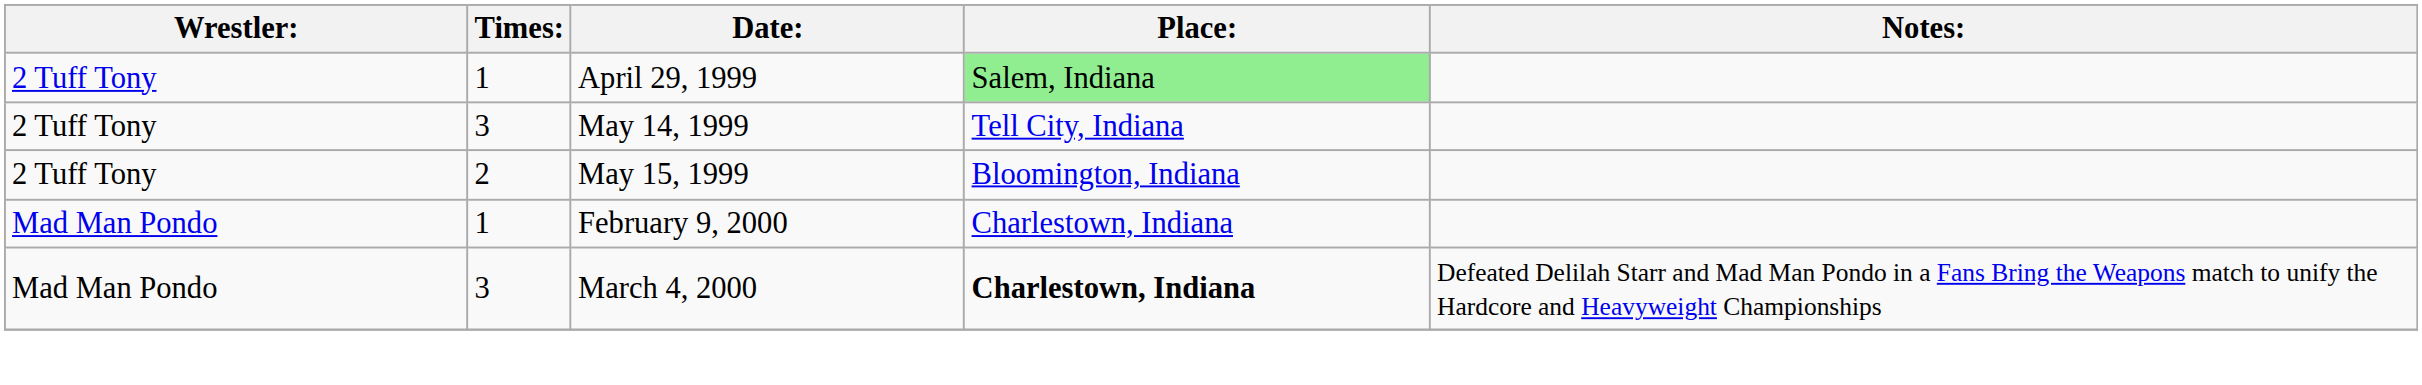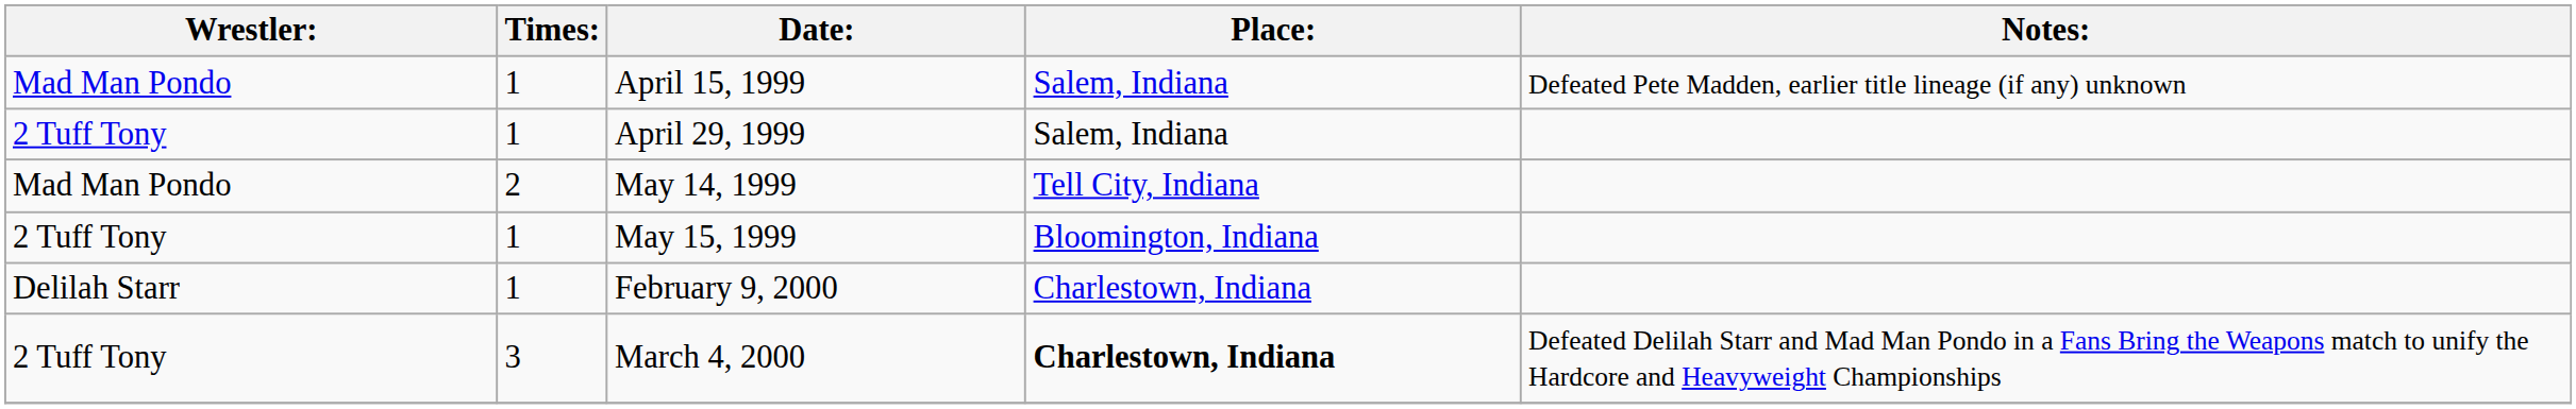 <table class="wikitable" width=100%>
 <tr>
 <th width=20%>Wrestler:</th>
 <th width=0%>Times:</th>
 <th width=17%>Date:</th>
 <th width=20%>Place:</th>
 <th width=43%>Notes:</th>
 </tr>
 <tr>
+<td><a href='#'>Mad Man Pondo</a></td>
+<td>1</td>
+<td>April 15, 1999</td>
+<td><a href='#'>Salem, Indiana</a></td>
+<td><small>Defeated Pete Madden, earlier title lineage (if any) unknown</small></td>
+</tr>
+<tr>
 <td><a href='#'>2 Tuff Tony</a></td>
 <td>1</td>
 <td>April 29, 1999</td>
-<td style="background: lightgreen;">Salem, Indiana</td>
+<td>Salem, Indiana</td>
 <td></td>
 </tr>
 <tr>
-<td>2 Tuff Tony</td>
-<td>3</td>
+<td>Mad Man Pondo</td>
+<td>2</td>
 <td>May 14, 1999</td>
 <td><a href='#'>Tell City, Indiana</a></td>
 <td></td>
 </tr>
 <tr>
 <td>2 Tuff Tony</td>
-<td>2</td>
+<td>1</td>
 <td>May 15, 1999</td>
 <td><a href='#'>Bloomington, Indiana</a></td>
 <td></td>
 </tr>
 <tr>
-<td><a href='#'>Mad Man Pondo</a></td>
+<td>Delilah Starr</td>
 <td>1</td>
 <td>February 9, 2000</td>
 <td><a href='#'>Charlestown, Indiana</a></td>
 <td></td>
 </tr>
 <tr>
-<td>Mad Man Pondo</td>
+<td>2 Tuff Tony</td>
 <td>3</td>
 <td>March 4, 2000</td>
 <td><strong>Charlestown, Indiana</strong></td>
 <td><small>Defeated Delilah Starr and Mad Man Pondo in a <a href='#'>Fans Bring the Weapons</a> match to unify the Hardcore and <a href='#'>Heavyweight</a> Championships</small></td>
 </tr>
 <tr>
 </tr>
 </table>
